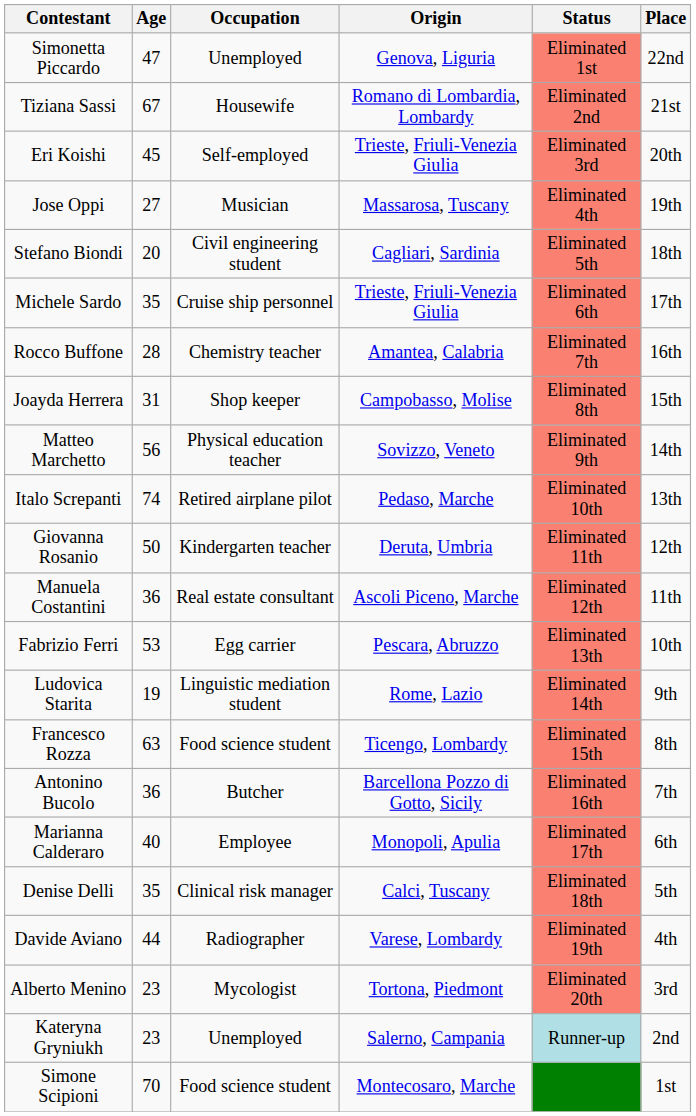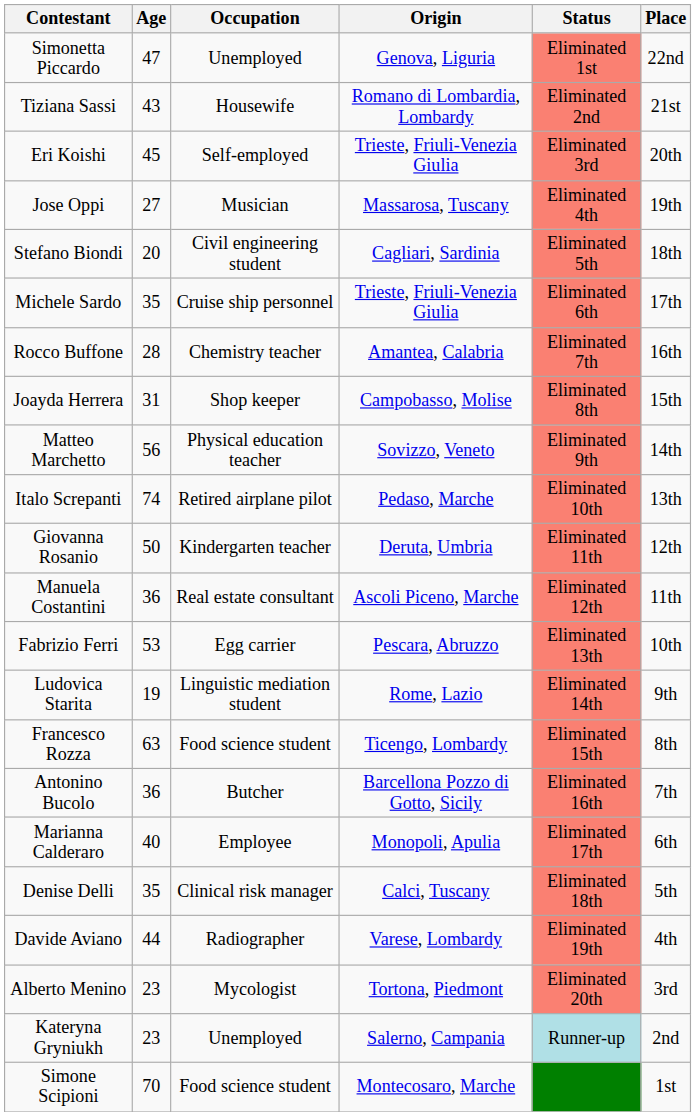 <table class="wikitable" style="text-align: center;">
 <tr>
 <th>Contestant</th>
 <th>Age</th>
 <th>Occupation</th>
 <th>Origin</th>
 <th>Status</th>
 <th>Place</th>
 </tr>
 <tr>
 <td>Simonetta Piccardo</td>
 <td>47</td>
 <td>Unemployed</td>
 <td><a href='#'>Genova</a>, <a href='#'>Liguria</a></td>
 <td bgcolor=#fa8072>Eliminated 1st</td>
 <td>22nd</td>
 </tr>
 <tr>
 <td>Tiziana Sassi</td>
-<td>67</td>
+<td>43</td>
 <td>Housewife</td>
 <td><a href='#'>Romano di Lombardia</a>, <a href='#'>Lombardy</a></td>
 <td bgcolor=#fa8072>Eliminated 2nd</td>
 <td>21st</td>
 </tr>
 <tr>
 <td>Eri Koishi</td>
 <td>45</td>
 <td>Self-employed</td>
 <td><a href='#'>Trieste</a>, <a href='#'>Friuli-Venezia Giulia</a></td>
 <td bgcolor=#fa8072>Eliminated 3rd</td>
 <td>20th</td>
 </tr>
 <tr>
 <td>Jose Oppi</td>
 <td>27</td>
 <td>Musician</td>
 <td><a href='#'>Massarosa</a>, <a href='#'>Tuscany</a></td>
 <td bgcolor=#fa8072>Eliminated 4th</td>
 <td>19th</td>
 </tr>
 <tr>
 <td>Stefano Biondi</td>
 <td>20</td>
 <td>Civil engineering student</td>
 <td><a href='#'>Cagliari</a>, <a href='#'>Sardinia</a></td>
 <td bgcolor=#fa8072>Eliminated 5th</td>
 <td>18th</td>
 </tr>
 <tr>
 <td>Michele Sardo</td>
 <td>35</td>
 <td>Cruise ship personnel</td>
 <td><a href='#'>Trieste</a>, <a href='#'>Friuli-Venezia Giulia</a></td>
 <td bgcolor=#fa8072>Eliminated 6th</td>
 <td>17th</td>
 </tr>
 <tr>
 <td>Rocco Buffone</td>
 <td>28</td>
 <td>Chemistry teacher</td>
 <td><a href='#'>Amantea</a>, <a href='#'>Calabria</a></td>
 <td bgcolor=#fa8072>Eliminated 7th</td>
 <td>16th</td>
 </tr>
 <tr>
 <td>Joayda Herrera</td>
 <td>31</td>
 <td>Shop keeper</td>
 <td><a href='#'>Campobasso</a>, <a href='#'>Molise</a></td>
 <td bgcolor=#fa8072>Eliminated 8th</td>
 <td>15th</td>
 </tr>
 <tr>
 <td>Matteo Marchetto</td>
 <td>56</td>
 <td>Physical education teacher</td>
 <td><a href='#'>Sovizzo</a>, <a href='#'>Veneto</a></td>
 <td bgcolor=#fa8072>Eliminated 9th</td>
 <td>14th</td>
 </tr>
 <tr>
 <td>Italo Screpanti</td>
 <td>74</td>
 <td>Retired airplane pilot</td>
 <td><a href='#'>Pedaso</a>, <a href='#'>Marche</a></td>
 <td bgcolor=#fa8072>Eliminated 10th</td>
 <td>13th</td>
 </tr>
 <tr>
 <td>Giovanna Rosanio</td>
 <td>50</td>
 <td>Kindergarten teacher</td>
 <td><a href='#'>Deruta</a>, <a href='#'>Umbria</a></td>
 <td bgcolor=#fa8072>Eliminated 11th</td>
 <td>12th</td>
 </tr>
 <tr>
 <td>Manuela Costantini</td>
 <td>36</td>
 <td>Real estate consultant</td>
 <td><a href='#'>Ascoli Piceno</a>, <a href='#'>Marche</a></td>
 <td bgcolor=#fa8072>Eliminated 12th</td>
 <td>11th</td>
 </tr>
 <tr>
 <td>Fabrizio Ferri</td>
 <td>53</td>
 <td>Egg carrier</td>
 <td><a href='#'>Pescara</a>, <a href='#'>Abruzzo</a></td>
 <td bgcolor=#fa8072>Eliminated 13th</td>
 <td>10th</td>
 </tr>
 <tr>
 <td>Ludovica Starita</td>
 <td>19</td>
 <td>Linguistic mediation student</td>
 <td><a href='#'>Rome</a>, <a href='#'>Lazio</a></td>
 <td bgcolor=#fa8072>Eliminated 14th</td>
 <td>9th</td>
 </tr>
 <tr>
 <td>Francesco Rozza</td>
 <td>63</td>
 <td>Food science student</td>
 <td><a href='#'>Ticengo</a>, <a href='#'>Lombardy</a></td>
 <td bgcolor=#fa8072>Eliminated 15th</td>
 <td>8th</td>
 </tr>
 <tr>
 <td>Antonino Bucolo</td>
 <td>36</td>
 <td>Butcher</td>
 <td><a href='#'>Barcellona Pozzo di Gotto</a>, <a href='#'>Sicily</a></td>
 <td bgcolor=#fa8072>Eliminated 16th</td>
 <td>7th</td>
 </tr>
 <tr>
 <td>Marianna Calderaro</td>
 <td>40</td>
 <td>Employee</td>
 <td><a href='#'>Monopoli</a>, <a href='#'>Apulia</a></td>
 <td bgcolor=#fa8072>Eliminated 17th</td>
 <td>6th</td>
 </tr>
 <tr>
 <td>Denise Delli</td>
 <td>35</td>
 <td>Clinical risk manager</td>
 <td><a href='#'>Calci</a>, <a href='#'>Tuscany</a></td>
 <td bgcolor=#fa8072>Eliminated 18th</td>
 <td>5th</td>
 </tr>
 <tr>
 <td>Davide Aviano</td>
 <td>44</td>
 <td>Radiographer</td>
 <td><a href='#'>Varese</a>, <a href='#'>Lombardy</a></td>
 <td bgcolor=#fa8072>Eliminated 19th</td>
 <td>4th</td>
 </tr>
 <tr>
 <td>Alberto Menino</td>
 <td>23</td>
 <td>Mycologist</td>
 <td><a href='#'>Tortona</a>, <a href='#'>Piedmont</a></td>
 <td bgcolor=#fa8072>Eliminated 20th</td>
 <td>3rd</td>
 </tr>
 <tr>
 <td>Kateryna Gryniukh</td>
 <td>23</td>
 <td>Unemployed</td>
 <td><a href='#'>Salerno</a>, <a href='#'>Campania</a></td>
 <td bgcolor=#B0E0E6>Runner-up</td>
 <td>2nd</td>
 </tr>
 <tr>
 <td>Simone Scipioni</td>
 <td>70</td>
 <td>Food science student</td>
 <td><a href='#'>Montecosaro</a>, <a href='#'>Marche</a></td>
 <td bgcolor=green></td>
 <td>1st</td>
 </tr>
 </table>
